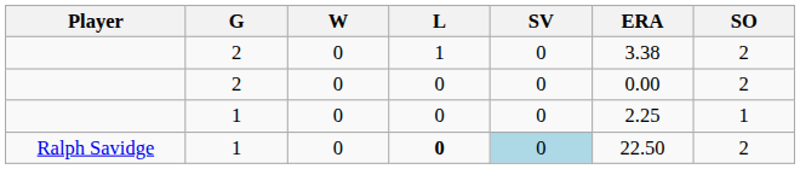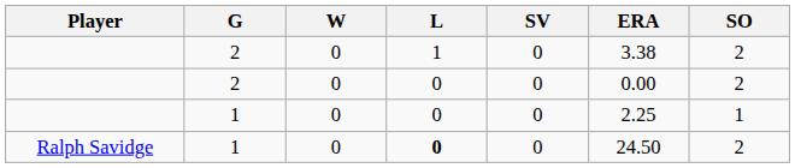 <table class="wikitable sortable">
 <tr>
 <th bgcolor="#DDDDFF" width="16%">Player</th>
 <th bgcolor="#DDDDFF" width="9%">G</th>
 <th bgcolor="#DDDDFF" width="9%">W</th>
 <th bgcolor="#DDDDFF" width="9%">L</th>
 <th bgcolor="#DDDDFF" width="9%">SV</th>
 <th bgcolor="#DDDDFF" width="9%">ERA</th>
 <th bgcolor="#DDDDFF" width="9%">SO</th>
 </tr>
 <tr align="center">
 <td></td>
 <td>2</td>
 <td>0</td>
 <td>1</td>
 <td>0</td>
 <td>3.38</td>
 <td>2</td>
 </tr>
 <tr align="center">
 <td></td>
 <td>2</td>
 <td>0</td>
 <td>0</td>
 <td>0</td>
 <td>0.00</td>
 <td>2</td>
 </tr>
 <tr align="center">
 <td></td>
 <td>1</td>
 <td>0</td>
 <td>0</td>
 <td>0</td>
 <td>2.25</td>
 <td>1</td>
 </tr>
 <tr align="center">
 <td><a href='#'>Ralph Savidge</a></td>
 <td>1</td>
 <td>0</td>
 <td><strong>0</strong></td>
-<td style="background: lightblue;">0</td>
-<td>22.50</td>
+<td>0</td>
+<td>24.50</td>
 <td>2</td>
 </tr>
 </table>
